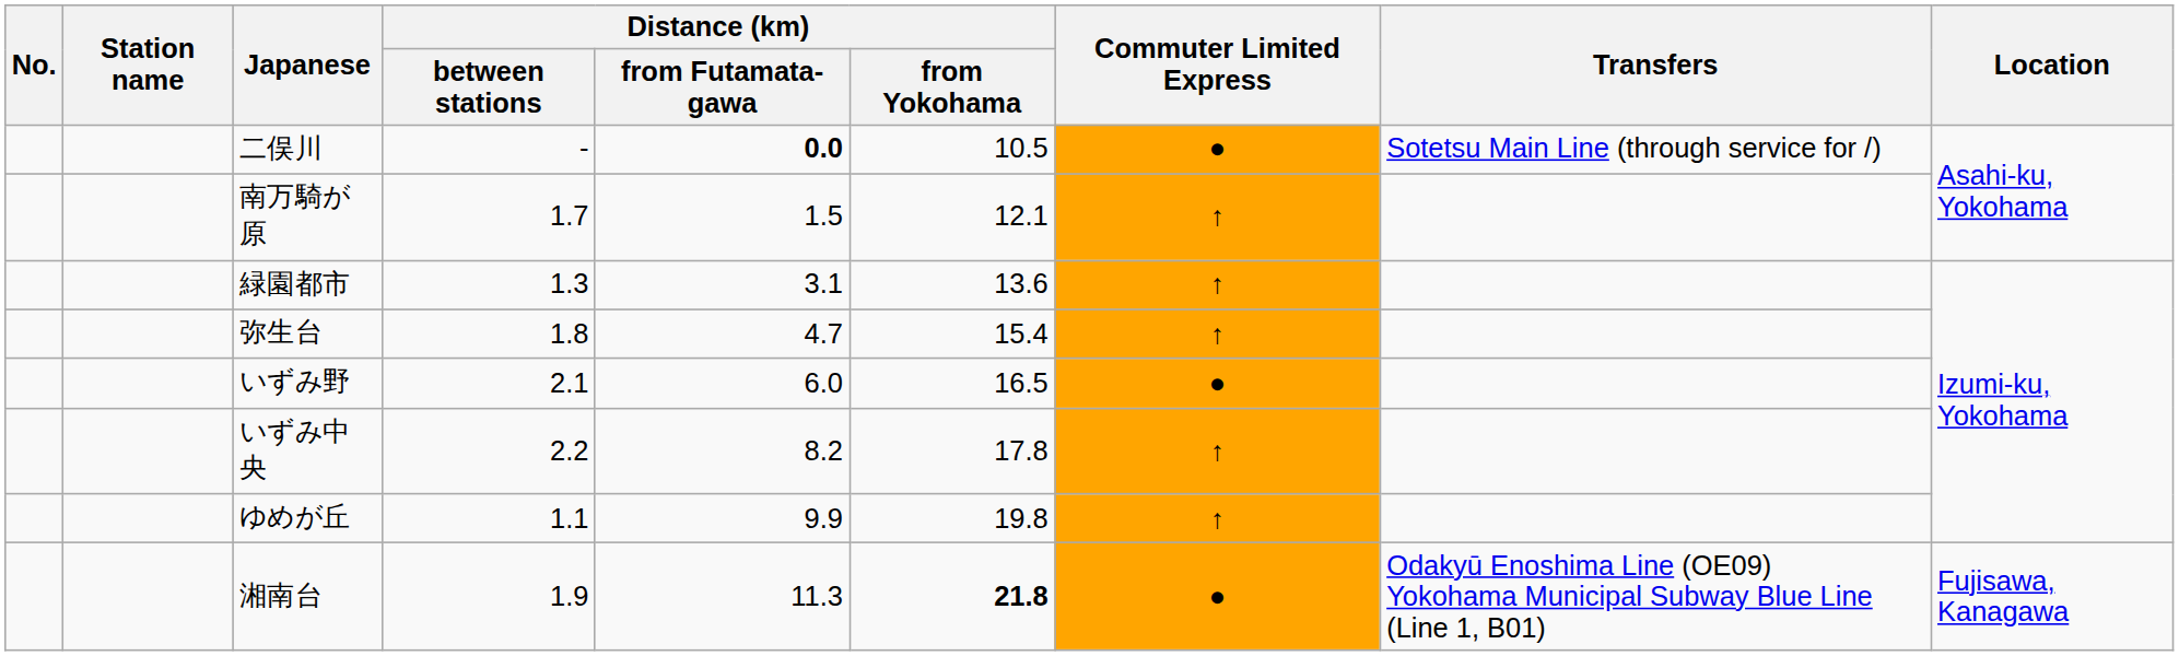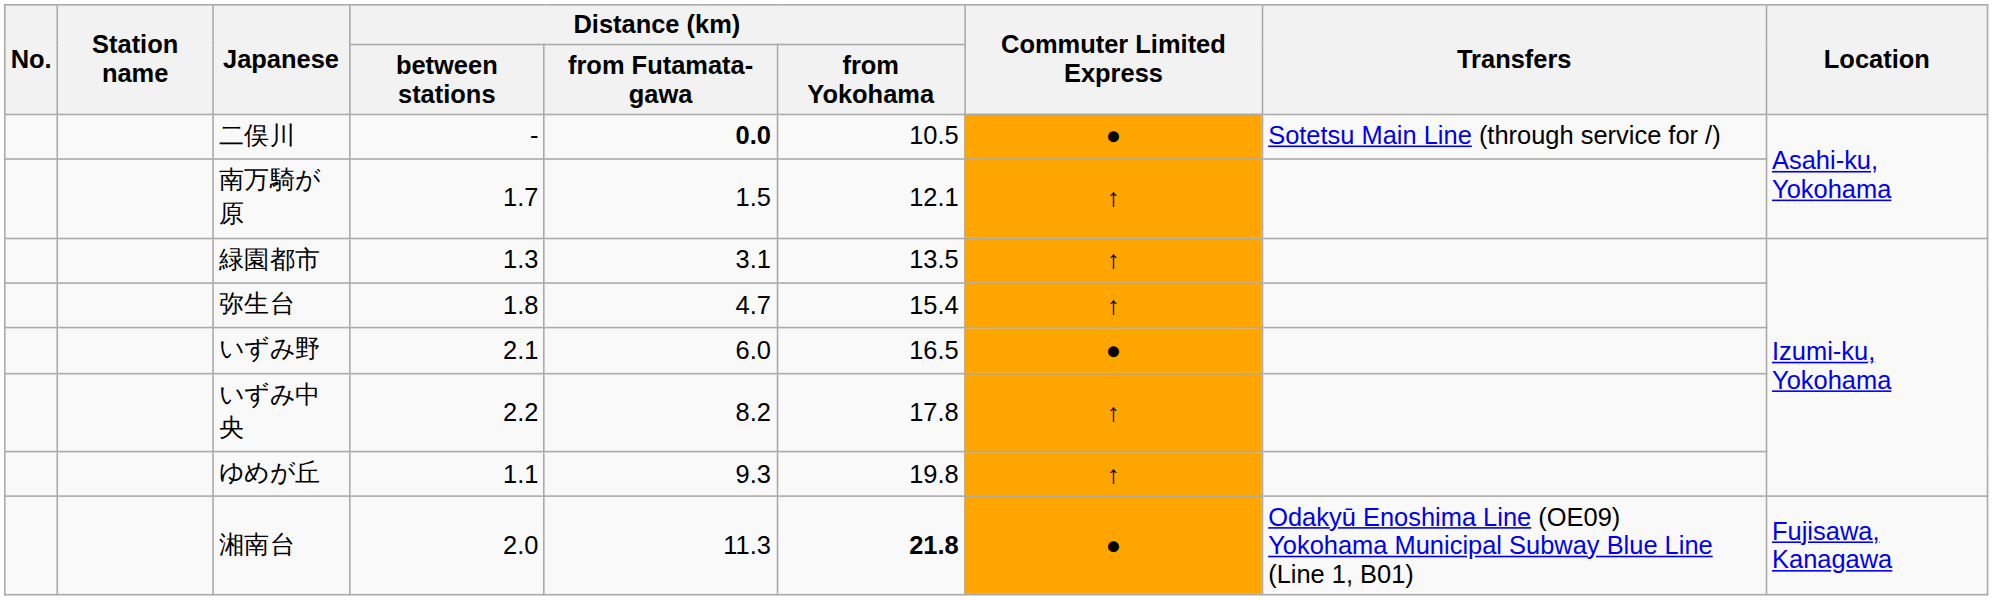 <table class=wikitable>
 <tr>
 <th rowspan="2">No.</th>
 <th rowspan="2">Station name</th>
 <th rowspan="2">Japanese</th>
 <th colspan ="3">Distance (km)</th>
 <th rowspan="2">Commuter Limited Express</th>
 <th rowspan="2">Transfers</th>
 <th rowspan="2">Location</th>
 </tr>
 <tr>
 <th>between stations</th>
 <th>from Futamata-gawa</th>
 <th>from Yokohama</th>
 </tr>
 <tr>
 <td></td>
 <td></td>
 <td>二俣川</td>
 <td align="right">-</td>
 <td align="right"><strong>0.0</strong></td>
 <td align="right">10.5</td>
 <td style="background:Orange; text-align:center;">●</td>
 <td> <a href='#'>Sotetsu Main Line</a> (through service for /)</td>
 <td rowspan=2><a href='#'>Asahi-ku, Yokohama</a></td>
 </tr>
 <tr>
 <td></td>
 <td></td>
 <td>南万騎が原</td>
 <td align="right">1.7</td>
 <td align="right">1.5</td>
 <td align="right">12.1</td>
 <td style="background:Orange; text-align:center;">↑</td>
 <td></td>
 </tr>
 <tr>
 <td></td>
 <td></td>
 <td>緑園都市</td>
 <td align="right">1.3</td>
 <td align="right">3.1</td>
-<td align="right">13.6</td>
+<td align="right">13.5</td>
 <td style="background:Orange; text-align:center;">↑</td>
 <td></td>
 <td rowspan=5><a href='#'>Izumi-ku, Yokohama</a></td>
 </tr>
 <tr>
 <td></td>
 <td></td>
 <td>弥生台</td>
 <td align="right">1.8</td>
 <td align="right">4.7</td>
 <td align="right">15.4</td>
 <td style="background:Orange; text-align:center;">↑</td>
 <td></td>
 </tr>
 <tr>
 <td></td>
 <td></td>
 <td>いずみ野</td>
 <td align="right">2.1</td>
 <td align="right">6.0</td>
 <td align="right">16.5</td>
 <td style="background:Orange; text-align:center;">●</td>
 <td></td>
 </tr>
 <tr>
 <td></td>
 <td></td>
 <td>いずみ中央</td>
 <td align="right">2.2</td>
 <td align="right">8.2</td>
 <td align="right">17.8</td>
 <td style="background:Orange; text-align:center;">↑</td>
 <td></td>
 </tr>
 <tr>
 <td></td>
 <td></td>
 <td>ゆめが丘</td>
 <td align="right">1.1</td>
-<td align="right">9.9</td>
+<td align="right">9.3</td>
 <td align="right">19.8</td>
 <td style="background:Orange; text-align:center;">↑</td>
 <td></td>
 </tr>
 <tr>
 <td></td>
 <td></td>
 <td>湘南台</td>
-<td align="right">1.9</td>
+<td align="right">2.0</td>
 <td align="right">11.3</td>
 <td align="right"><strong>21.8</strong></td>
 <td style="background:Orange; text-align:center;">●</td>
 <td> <a href='#'>Odakyū Enoshima Line</a> (OE09)<br> <a href='#'>Yokohama Municipal Subway Blue Line</a> (Line 1, B01)</td>
 <td><a href='#'>Fujisawa, Kanagawa</a></td>
 </tr>
 </table>
